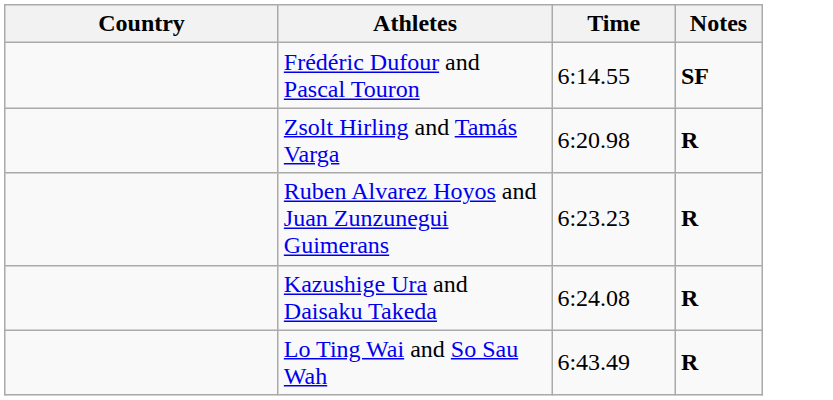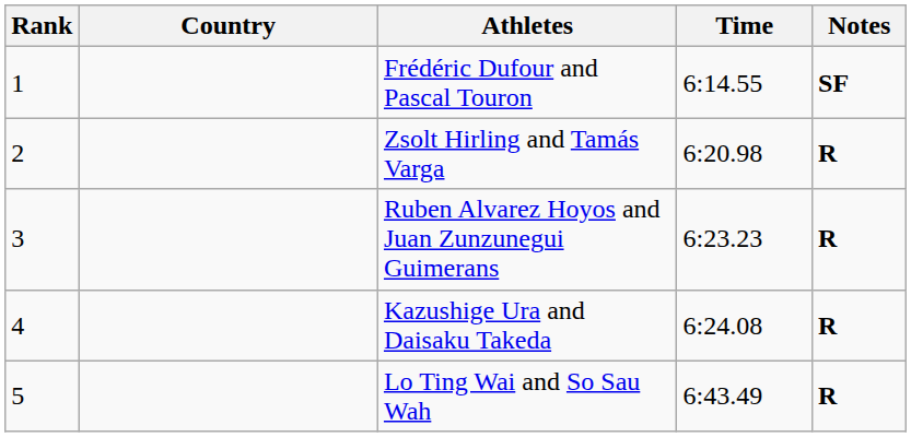 <table class="wikitable sortable">
 <tr>
+<th width=25>Rank</th>
 <th width=175>Country</th>
 <th width=175>Athletes</th>
 <th width=75>Time</th>
 <th width=50>Notes</th>
 </tr>
 <tr>
+<td>1</td>
 <td></td>
 <td><a href='#'>Frédéric Dufour</a> and <a href='#'>Pascal Touron</a></td>
 <td>6:14.55</td>
 <td><strong>SF</strong></td>
 </tr>
 <tr>
+<td>2</td>
 <td></td>
 <td><a href='#'>Zsolt Hirling</a> and <a href='#'>Tamás Varga</a></td>
 <td>6:20.98</td>
 <td><strong>R</strong></td>
 </tr>
 <tr>
+<td>3</td>
 <td></td>
 <td><a href='#'>Ruben Alvarez Hoyos</a> and <a href='#'>Juan Zunzunegui Guimerans</a></td>
 <td>6:23.23</td>
 <td><strong>R</strong></td>
 </tr>
 <tr>
+<td>4</td>
 <td></td>
 <td><a href='#'>Kazushige Ura</a> and <a href='#'>Daisaku Takeda</a></td>
 <td>6:24.08</td>
 <td><strong>R</strong></td>
 </tr>
 <tr>
+<td>5</td>
 <td></td>
 <td><a href='#'>Lo Ting Wai</a> and <a href='#'>So Sau Wah</a></td>
 <td>6:43.49</td>
 <td><strong>R</strong></td>
 </tr>
 </table>
